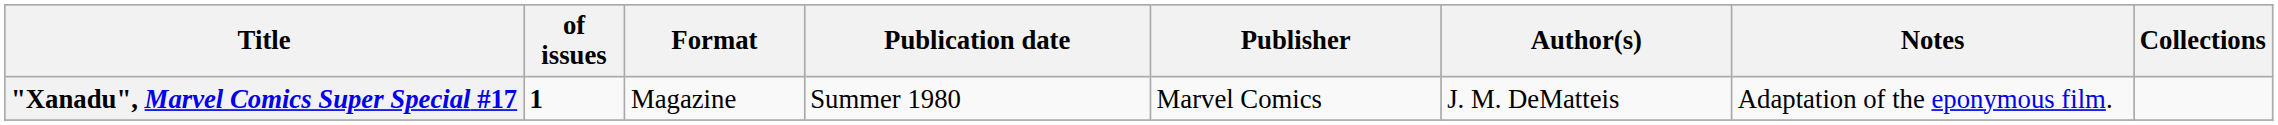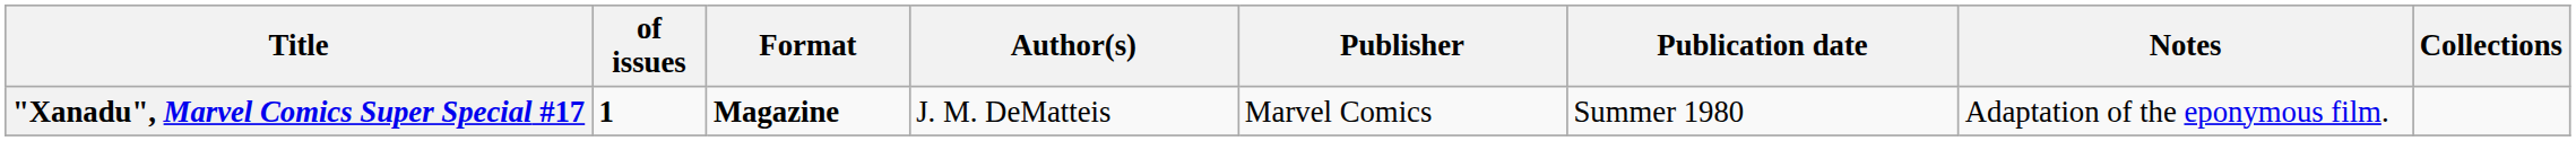 <table class="wikitable">
 <tr>
 <th>Title</th>
 <th style="width:40pt"> of issues</th>
 <th style="width:75pt">Format</th>
+<th style="width:125pt">Author(s)</th>
+<th style="width:125pt">Publisher</th>
 <th style="width:150pt">Publication date</th>
-<th style="width:125pt">Publisher</th>
-<th style="width:125pt">Author(s)</th>
 <th style="width:175pt">Notes</th>
 <th>Collections</th>
 </tr>
 <tr>
 <th>"Xanadu", <a href='#'><em>Marvel Comics Super Special</em> #17</a></th>
 <td><strong>1</strong></td>
-<td>Magazine</td>
+<td><strong>Magazine</strong></td>
+<td>J. M. DeMatteis</td>
+<td>Marvel Comics</td>
 <td>Summer 1980</td>
-<td>Marvel Comics</td>
-<td>J. M. DeMatteis</td>
 <td>Adaptation of the <a href='#'>eponymous film</a>.</td>
 <td></td>
 </tr>
 </table>
